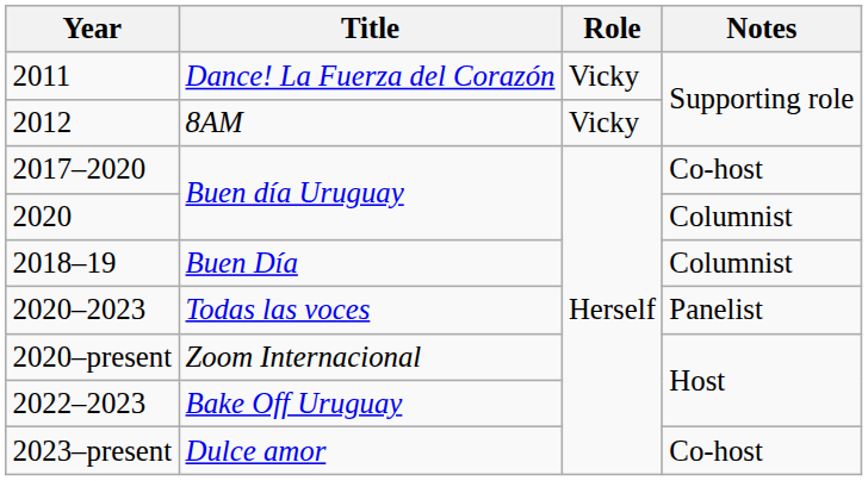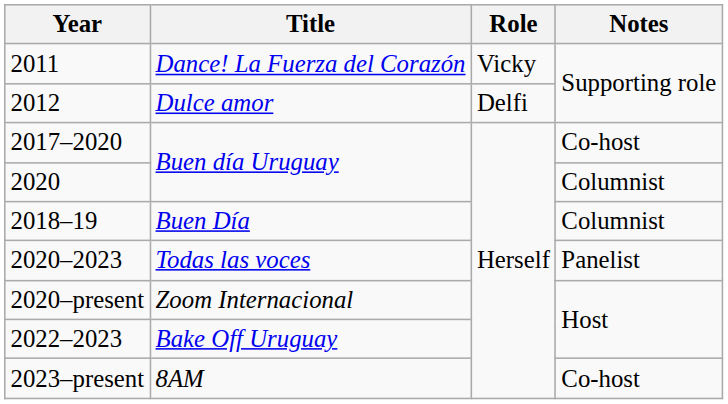 <table class="wikitable">
 <tr>
 <th>Year</th>
 <th>Title</th>
 <th>Role</th>
 <th>Notes</th>
 </tr>
 <tr>
 <td>2011</td>
 <td><em><a href='#'>Dance! La Fuerza del Corazón</a></em></td>
 <td>Vicky</td>
 <td rowspan="2">Supporting role</td>
 </tr>
 <tr>
 <td>2012</td>
-<td><em>8AM</em></td>
-<td>Vicky</td>
+<td><em><a href='#'>Dulce amor</a></em></td>
+<td>Delfi</td>
 </tr>
 <tr>
 <td>2017–2020</td>
 <td rowspan="2"><em><a href='#'>Buen día Uruguay</a></em></td>
 <td rowspan="7">Herself</td>
 <td>Co-host</td>
 </tr>
 <tr>
 <td>2020</td>
 <td>Columnist</td>
 </tr>
 <tr>
 <td>2018–19</td>
 <td><em><a href='#'>Buen Día</a></em></td>
 <td>Columnist</td>
 </tr>
 <tr>
 <td>2020–2023</td>
 <td><em><a href='#'>Todas las voces</a></em></td>
 <td>Panelist</td>
 </tr>
 <tr>
 <td>2020–present</td>
 <td><em>Zoom Internacional</em></td>
 <td rowspan="2">Host</td>
 </tr>
 <tr>
 <td>2022–2023</td>
 <td><em><a href='#'>Bake Off Uruguay</a></em></td>
 </tr>
 <tr>
 <td>2023–present</td>
-<td><em><a href='#'>Dulce amor</a></em></td>
+<td><em>8AM</em></td>
 <td>Co-host</td>
 </tr>
 </table>
